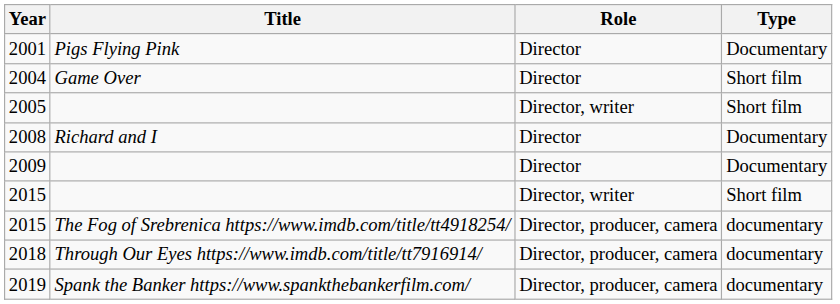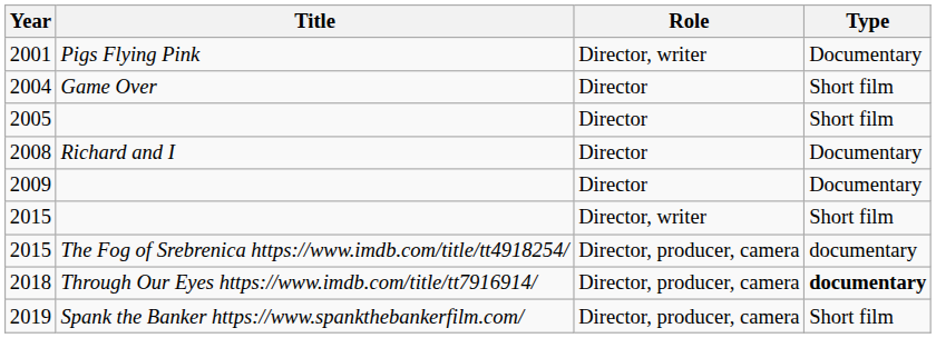 <table class="wikitable">
 <tr>
 <th>Year</th>
 <th>Title</th>
 <th>Role</th>
 <th>Type</th>
 </tr>
 <tr>
 <td>2001</td>
 <td><em>Pigs Flying Pink</em></td>
-<td>Director</td>
+<td>Director, writer</td>
 <td>Documentary</td>
 </tr>
 <tr>
 <td>2004</td>
 <td><em>Game Over</em></td>
 <td>Director</td>
 <td>Short film</td>
 </tr>
 <tr>
 <td>2005</td>
 <td><em></em></td>
-<td>Director, writer</td>
+<td>Director</td>
 <td>Short film</td>
 </tr>
 <tr>
 <td>2008</td>
 <td><em>Richard and I</em></td>
 <td>Director</td>
 <td>Documentary</td>
 </tr>
 <tr>
 <td>2009</td>
 <td><em></em></td>
 <td>Director</td>
 <td>Documentary</td>
 </tr>
 <tr>
 <td>2015</td>
 <td><em></em></td>
 <td>Director, writer</td>
 <td>Short film</td>
 </tr>
 <tr>
 <td>2015</td>
 <td><em>The Fog of Srebrenica https://www.imdb.com/title/tt4918254/  </em></td>
 <td>Director, producer, camera</td>
 <td>documentary</td>
 </tr>
 <tr>
 <td>2018</td>
 <td><em>Through Our Eyes https://www.imdb.com/title/tt7916914/</em></td>
 <td>Director, producer, camera</td>
-<td>documentary</td>
+<td><strong>documentary</strong></td>
 </tr>
 <tr>
 <td>2019</td>
 <td><em>Spank the Banker https://www.spankthebankerfilm.com/ </em></td>
 <td>Director, producer, camera</td>
-<td>documentary</td>
+<td>Short film</td>
 </tr>
 </table>
